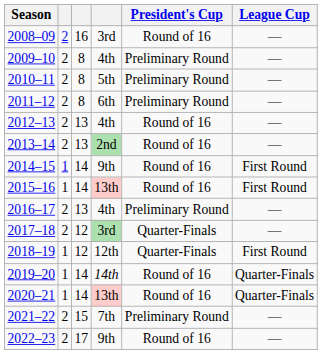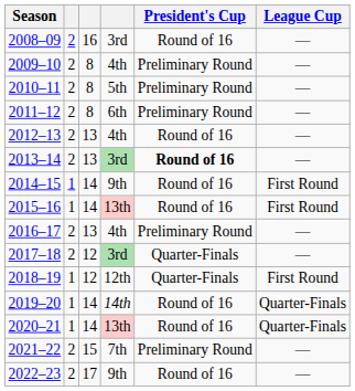 <table class="wikitable" style="text-align:center">
 <tr bgcolor="#efefef">
 <th>Season</th>
 <th></th>
 <th></th>
 <th></th>
 <th><a href='#'>President's Cup</a></th>
 <th><a href='#'>League Cup</a></th>
 </tr>
 <tr>
 <td><a href='#'>2008–09</a></td>
 <td><a href='#'>2</a></td>
 <td>16</td>
 <td>3rd</td>
 <td>Round of 16</td>
 <td>—</td>
 </tr>
 <tr>
 <td><a href='#'>2009–10</a></td>
 <td>2</td>
 <td>8</td>
 <td>4th</td>
 <td>Preliminary Round</td>
 <td>—</td>
 </tr>
 <tr>
 <td><a href='#'>2010–11</a></td>
 <td>2</td>
 <td>8</td>
 <td>5th</td>
 <td>Preliminary Round</td>
 <td>—</td>
 </tr>
 <tr>
 <td><a href='#'>2011–12</a></td>
 <td>2</td>
 <td>8</td>
 <td>6th</td>
 <td>Preliminary Round</td>
 <td>—</td>
 </tr>
 <tr>
 <td><a href='#'>2012–13</a></td>
 <td>2</td>
 <td>13</td>
 <td>4th</td>
 <td>Round of 16</td>
 <td>—</td>
 </tr>
 <tr>
 <td><a href='#'>2013–14</a></td>
 <td>2</td>
 <td>13</td>
-<td bgcolor="#ACE1AF">2nd</td>
-<td>Round of 16</td>
+<td bgcolor="#ACE1AF">3rd</td>
+<td><strong>Round of 16</strong></td>
 <td>—</td>
 </tr>
 <tr>
 <td><a href='#'>2014–15</a></td>
 <td><a href='#'>1</a></td>
 <td>14</td>
 <td>9th</td>
 <td>Round of 16</td>
 <td>First Round</td>
 </tr>
 <tr>
 <td><a href='#'>2015–16</a></td>
 <td>1</td>
 <td>14</td>
 <td bgcolor="#FFCCCC">13th</td>
 <td>Round of 16</td>
 <td>First Round</td>
 </tr>
 <tr>
 <td><a href='#'>2016–17</a></td>
 <td>2</td>
 <td>13</td>
 <td>4th</td>
 <td>Preliminary Round</td>
 <td>—</td>
 </tr>
 <tr>
 <td><a href='#'>2017–18</a></td>
 <td>2</td>
 <td>12</td>
 <td bgcolor="#ACE1AF">3rd</td>
 <td>Quarter-Finals</td>
 <td>—</td>
 </tr>
 <tr>
 <td><a href='#'>2018–19</a></td>
 <td>1</td>
 <td>12</td>
 <td>12th</td>
 <td>Quarter-Finals</td>
 <td>First Round</td>
 </tr>
 <tr>
 <td><a href='#'>2019–20</a></td>
 <td>1</td>
 <td>14</td>
 <td><em>14th</em></td>
 <td>Round of 16</td>
 <td>Quarter-Finals</td>
 </tr>
 <tr>
 <td><a href='#'>2020–21</a></td>
 <td>1</td>
 <td>14</td>
 <td bgcolor="#FFCCCC">13th</td>
 <td>Round of 16</td>
 <td>Quarter-Finals</td>
 </tr>
 <tr>
 <td><a href='#'>2021–22</a></td>
 <td>2</td>
 <td>15</td>
 <td>7th</td>
 <td>Preliminary Round</td>
 <td>—</td>
 </tr>
 <tr>
 <td><a href='#'>2022–23</a></td>
 <td>2</td>
 <td>17</td>
 <td>9th</td>
 <td>Round of 16</td>
 <td>—</td>
 </tr>
 </table>
